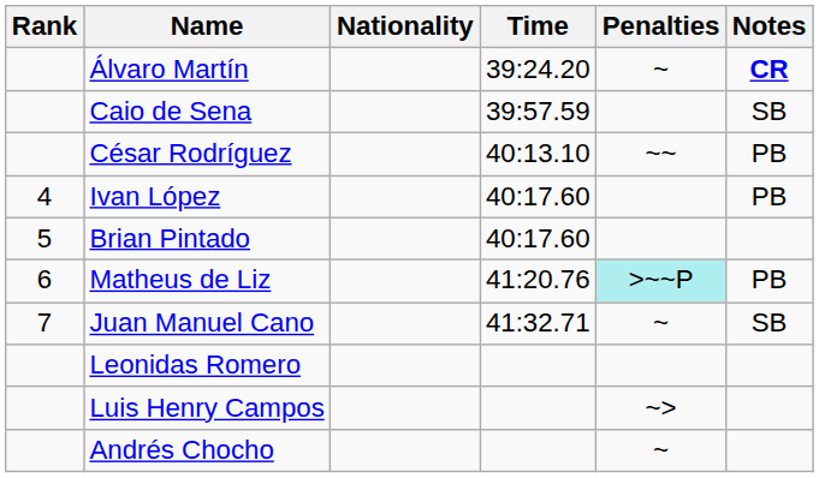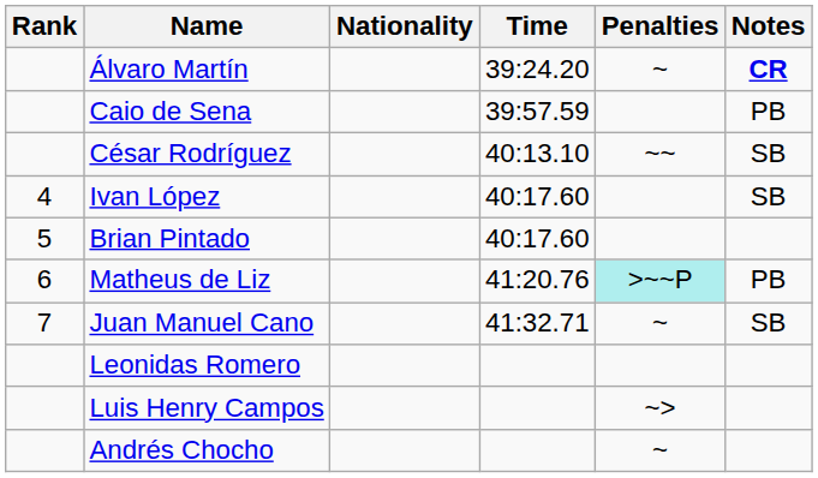 <table class="wikitable sortable" style="text-align:center">
 <tr>
 <th>Rank</th>
 <th>Name</th>
 <th>Nationality</th>
 <th>Time</th>
 <th>Penalties</th>
 <th>Notes</th>
 </tr>
 <tr>
 <td></td>
 <td align=left><a href='#'>Álvaro Martín</a></td>
 <td align=left></td>
 <td>39:24.20</td>
 <td>~</td>
 <td><strong><a href='#'>CR</a></strong></td>
 </tr>
 <tr>
 <td></td>
 <td align=left><a href='#'>Caio de Sena</a></td>
 <td align=left></td>
 <td>39:57.59</td>
 <td></td>
-<td>SB</td>
+<td>PB</td>
 </tr>
 <tr>
 <td></td>
 <td align=left><a href='#'>César Rodríguez</a></td>
 <td align=left></td>
 <td>40:13.10</td>
 <td>~~</td>
-<td>PB</td>
+<td>SB</td>
 </tr>
 <tr>
 <td>4</td>
 <td align=left><a href='#'>Ivan López</a></td>
 <td align=left></td>
 <td>40:17.60</td>
 <td></td>
-<td>PB</td>
+<td>SB</td>
 </tr>
 <tr>
 <td>5</td>
 <td align=left><a href='#'>Brian Pintado</a></td>
 <td align=left></td>
 <td>40:17.60</td>
 <td></td>
 <td></td>
 </tr>
 <tr>
 <td>6</td>
 <td align=left><a href='#'>Matheus de Liz</a></td>
 <td align=left></td>
 <td>41:20.76</td>
 <td style="background: paleturquoise;">>~~P</td>
 <td>PB</td>
 </tr>
 <tr>
 <td>7</td>
 <td align=left><a href='#'>Juan Manuel Cano</a></td>
 <td align=left></td>
 <td>41:32.71</td>
 <td>~</td>
 <td>SB</td>
 </tr>
 <tr>
 <td></td>
 <td align=left><a href='#'>Leonidas Romero</a></td>
 <td align=left></td>
 <td></td>
 <td></td>
 <td></td>
 </tr>
 <tr>
 <td></td>
 <td align=left><a href='#'>Luis Henry Campos</a></td>
 <td align=left></td>
 <td></td>
 <td>~></td>
 <td></td>
 </tr>
 <tr>
 <td></td>
 <td align=left><a href='#'>Andrés Chocho</a></td>
 <td align=left></td>
 <td></td>
 <td>~</td>
 <td></td>
 </tr>
 </table>
